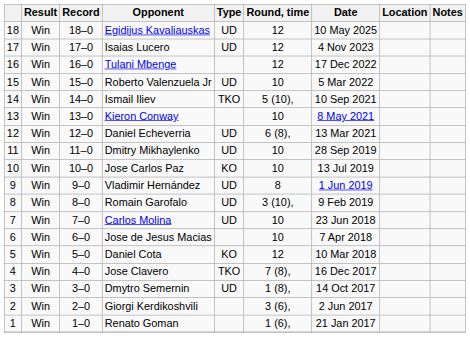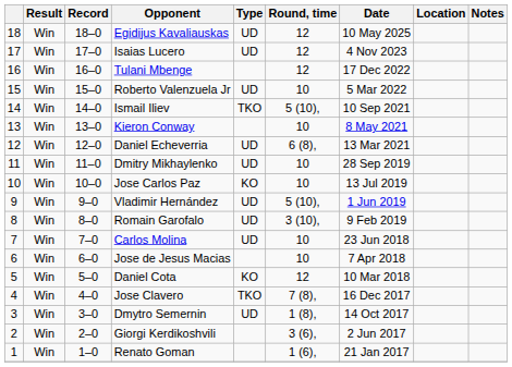 <table class="wikitable" style="text-align:center">
 <tr>
 <th></th>
 <th>Result</th>
 <th>Record</th>
 <th>Opponent</th>
 <th>Type</th>
 <th>Round, time</th>
 <th>Date</th>
 <th>Location</th>
 <th>Notes</th>
 </tr>
 <tr>
 <td>18</td>
 <td>Win</td>
 <td>18–0</td>
 <td style="text-align:left;"> <a href='#'>Egidijus Kavaliauskas</a></td>
 <td>UD</td>
 <td>12</td>
 <td>10 May 2025</td>
 <td style="text-align:left;"> </td>
 <td style="text-align:left;"></td>
 </tr>
 <tr>
 <td>17</td>
 <td>Win</td>
 <td>17–0</td>
 <td style="text-align:left;"> Isaias Lucero</td>
 <td>UD</td>
 <td>12</td>
 <td>4 Nov 2023</td>
 <td style="text-align:left;"> </td>
 <td style="text-align:left;"></td>
 </tr>
 <tr>
 <td>16</td>
 <td>Win</td>
 <td>16–0</td>
 <td align="left"> <a href='#'>Tulani Mbenge</a></td>
 <td></td>
 <td>12</td>
 <td>17 Dec 2022</td>
 <td align="left"> </td>
 <td align=left></td>
 </tr>
 <tr>
 <td>15</td>
 <td>Win</td>
 <td>15–0</td>
 <td align="left"> Roberto Valenzuela Jr</td>
 <td>UD</td>
 <td>10</td>
 <td>5 Mar 2022</td>
 <td align="left"> </td>
 <td align="left"></td>
 </tr>
 <tr>
 <td>14</td>
 <td>Win</td>
 <td>14–0</td>
 <td align=left> Ismail Iliev</td>
 <td>TKO</td>
 <td>5 (10), </td>
 <td>10 Sep 2021</td>
 <td align=left></td>
 <td align=left></td>
 </tr>
 <tr>
 <td>13</td>
 <td>Win</td>
 <td>13–0</td>
 <td align=left> <a href='#'>Kieron Conway</a></td>
 <td></td>
 <td>10</td>
 <td><a href='#'>8 May 2021</a></td>
 <td align=left> </td>
 <td align=left></td>
 </tr>
 <tr>
 <td>12</td>
 <td>Win</td>
 <td>12–0</td>
 <td align=left> Daniel Echeverria</td>
 <td>UD</td>
 <td>6 (8), </td>
 <td>13 Mar 2021</td>
 <td align=left> </td>
 <td></td>
 </tr>
 <tr>
 <td>11</td>
 <td>Win</td>
 <td>11–0</td>
 <td align=left> Dmitry Mikhaylenko</td>
 <td>UD</td>
 <td>10</td>
 <td>28 Sep 2019</td>
 <td align=left></td>
 <td></td>
 </tr>
 <tr>
 <td>10</td>
 <td>Win</td>
 <td>10–0</td>
 <td align=left> Jose Carlos Paz</td>
 <td>KO</td>
 <td>10</td>
 <td>13 Jul 2019</td>
 <td align=left></td>
 <td></td>
 </tr>
 <tr>
 <td>9</td>
 <td>Win</td>
 <td>9–0</td>
 <td align=left> Vladimir Hernández</td>
 <td>UD</td>
-<td>8</td>
+<td>5 (10), </td>
 <td><a href='#'>1 Jun 2019</a></td>
 <td align=left></td>
 <td></td>
 </tr>
 <tr>
 <td>8</td>
 <td>Win</td>
 <td>8–0</td>
 <td align=left> Romain Garofalo</td>
 <td>UD</td>
 <td>3 (10), </td>
 <td>9 Feb 2019</td>
 <td align=left></td>
 <td align=left></td>
 </tr>
 <tr>
 <td>7</td>
 <td>Win</td>
 <td>7–0</td>
 <td align=left> <a href='#'>Carlos Molina</a></td>
 <td>UD</td>
 <td>10</td>
 <td>23 Jun 2018</td>
 <td align=left></td>
 <td></td>
 </tr>
 <tr>
 <td>6</td>
 <td>Win</td>
 <td>6–0</td>
 <td align=left> Jose de Jesus Macias</td>
 <td></td>
 <td>10</td>
 <td>7 Apr 2018</td>
 <td align=left></td>
 <td></td>
 </tr>
 <tr>
 <td>5</td>
 <td>Win</td>
 <td>5–0</td>
 <td align=left> Daniel Cota</td>
 <td>KO</td>
 <td>12</td>
 <td>10 Mar 2018</td>
 <td align=left></td>
 <td></td>
 </tr>
 <tr>
 <td>4</td>
 <td>Win</td>
 <td>4–0</td>
 <td align=left> Jose Clavero</td>
 <td>TKO</td>
 <td>7 (8), </td>
 <td>16 Dec 2017</td>
 <td align=left></td>
 <td></td>
 </tr>
 <tr>
 <td>3</td>
 <td>Win</td>
 <td>3–0</td>
 <td align=left> Dmytro Semernin</td>
 <td>UD</td>
 <td>1 (8), </td>
 <td>14 Oct 2017</td>
 <td align=left></td>
 <td></td>
 </tr>
 <tr>
 <td>2</td>
 <td>Win</td>
 <td>2–0</td>
 <td align=left> Giorgi Kerdikoshvili</td>
 <td></td>
 <td>3 (6), </td>
 <td>2 Jun 2017</td>
 <td align=left></td>
 <td></td>
 </tr>
 <tr>
 <td>1</td>
 <td>Win</td>
 <td>1–0</td>
 <td align=left> Renato Goman</td>
 <td></td>
 <td>1 (6), </td>
 <td>21 Jan 2017</td>
 <td align=left></td>
 <td></td>
 </tr>
 <tr>
 </tr>
 </table>
